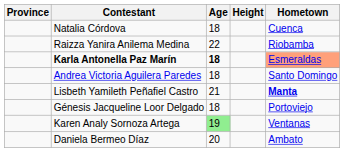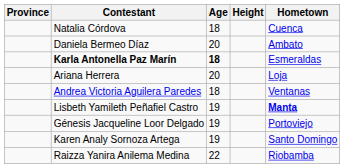 <table class="wikitable sortable" style="font-size: 95%;">
 <tr>
 <th>Province</th>
 <th>Contestant</th>
 <th>Age</th>
 <th>Height</th>
 <th>Hometown</th>
 </tr>
 <tr>
 <td></td>
 <td>Natalia Córdova</td>
 <td>18</td>
 <td></td>
 <td><a href='#'>Cuenca</a></td>
 </tr>
 <tr>
 <td></td>
-<td>Raizza Yanira Anilema Medina</td>
-<td>22</td>
+<td>Daniela Bermeo Díaz</td>
+<td>20</td>
 <td></td>
-<td><a href='#'>Riobamba</a></td>
+<td><a href='#'>Ambato</a></td>
 </tr>
 <tr>
 <td></td>
 <td><strong>Karla Antonella Paz Marín</strong></td>
 <td><strong>18</strong></td>
 <td></td>
-<td style="background: lightsalmon;"><a href='#'>Esmeraldas</a></td>
+<td><a href='#'>Esmeraldas</a></td>
+</tr>
+<tr>
+<td></td>
+<td>Ariana Herrera</td>
+<td>20</td>
+<td></td>
+<td><a href='#'>Loja</a></td>
 </tr>
 <tr>
 <td></td>
 <td><a href='#'>Andrea Victoria Aguilera Paredes</a></td>
 <td>18</td>
 <td></td>
-<td><a href='#'>Santo Domingo</a></td>
+<td><a href='#'>Ventanas</a></td>
 </tr>
 <tr>
 <td></td>
 <td>Lisbeth Yamileth Peñafiel Castro</td>
-<td>21</td>
+<td>19</td>
 <td></td>
 <td><strong><a href='#'>Manta</a></strong></td>
 </tr>
 <tr>
 <td></td>
 <td>Génesis Jacqueline Loor Delgado</td>
-<td>18</td>
+<td>19</td>
 <td></td>
 <td><a href='#'>Portoviejo</a></td>
 </tr>
 <tr>
 <td></td>
 <td>Karen Analy Sornoza Artega</td>
-<td style="background: lightgreen;">19</td>
+<td>19</td>
 <td></td>
-<td><a href='#'>Ventanas</a></td>
+<td><a href='#'>Santo Domingo</a></td>
 </tr>
 <tr>
 <td></td>
-<td>Daniela Bermeo Díaz</td>
-<td>20</td>
+<td>Raizza Yanira Anilema Medina</td>
+<td>22</td>
 <td></td>
-<td><a href='#'>Ambato</a></td>
+<td><a href='#'>Riobamba</a></td>
 </tr>
 </table>
